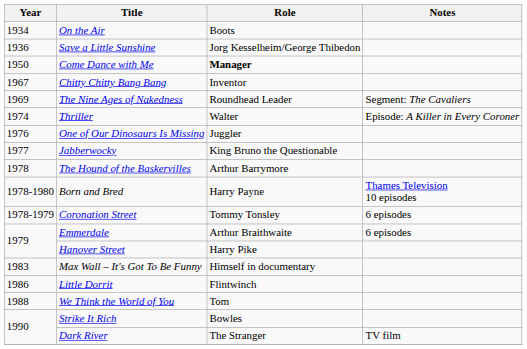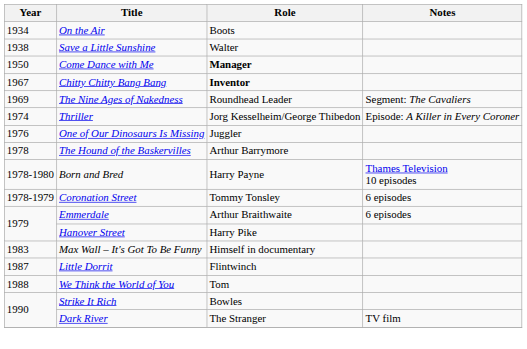 <table class="wikitable">
 <tr>
 <th>Year</th>
 <th>Title</th>
 <th>Role</th>
 <th>Notes</th>
 </tr>
 <tr>
 <td>1934</td>
 <td><em><a href='#'>On the Air</a></em></td>
 <td>Boots</td>
 <td></td>
 </tr>
 <tr>
-<td>1936</td>
+<td>1938</td>
 <td><em><a href='#'>Save a Little Sunshine</a></em></td>
-<td>Jorg Kesselheim/George Thibedon</td>
+<td>Walter</td>
 <td></td>
 </tr>
 <tr>
 <td>1950</td>
 <td><em><a href='#'>Come Dance with Me</a></em></td>
 <td><strong>Manager</strong></td>
 <td></td>
 </tr>
 <tr>
 <td>1967</td>
 <td><em><a href='#'>Chitty Chitty Bang Bang</a></em></td>
-<td>Inventor</td>
+<td><strong>Inventor</strong></td>
 <td></td>
 </tr>
 <tr>
 <td>1969</td>
 <td><em><a href='#'>The Nine Ages of Nakedness</a></em></td>
 <td>Roundhead Leader</td>
 <td>Segment: <em>The Cavaliers</em></td>
 </tr>
 <tr>
 <td>1974</td>
 <td><em><a href='#'>Thriller</a></em></td>
-<td>Walter</td>
+<td>Jorg Kesselheim/George Thibedon</td>
 <td>Episode: <em>A Killer in Every Coroner</em></td>
 </tr>
 <tr>
 <td>1976</td>
 <td><em><a href='#'>One of Our Dinosaurs Is Missing</a></em></td>
 <td>Juggler</td>
-<td></td>
-</tr>
-<tr>
-<td>1977</td>
-<td><em><a href='#'>Jabberwocky</a></em></td>
-<td>King Bruno the Questionable</td>
 <td></td>
 </tr>
 <tr>
 <td>1978</td>
 <td><em><a href='#'>The Hound of the Baskervilles</a></em></td>
 <td>Arthur Barrymore</td>
 </tr>
 <tr>
 <td>1978-1980</td>
 <td><em>Born and Bred</em></td>
 <td>Harry Payne</td>
 <td><a href='#'>Thames Television</a><br>10 episodes</td>
 </tr>
 <tr>
 <td>1978-1979</td>
 <td><em><a href='#'>Coronation Street</a></em></td>
 <td>Tommy Tonsley</td>
 <td>6 episodes</td>
 </tr>
 <tr>
 <td rowspan=2>1979</td>
 <td><em><a href='#'>Emmerdale</a></em></td>
 <td>Arthur Braithwaite</td>
 <td>6 episodes</td>
 </tr>
 <tr>
 <td><em><a href='#'>Hanover Street</a></em></td>
 <td>Harry Pike</td>
 <td></td>
 </tr>
 <tr>
 <td>1983</td>
 <td><em>Max Wall – It's Got To Be Funny</em></td>
 <td>Himself in documentary</td>
 <td></td>
 </tr>
 <tr>
-<td>1986</td>
+<td>1987</td>
 <td><em><a href='#'>Little Dorrit</a></em></td>
 <td>Flintwinch</td>
 <td></td>
 </tr>
 <tr>
 <td>1988</td>
 <td><em><a href='#'>We Think the World of You</a></em></td>
 <td>Tom</td>
 <td></td>
 </tr>
 <tr>
 <td rowspan=2>1990</td>
 <td><em><a href='#'>Strike It Rich</a></em></td>
 <td>Bowles</td>
 <td></td>
 </tr>
 <tr>
 <td><em><a href='#'>Dark River</a></em></td>
 <td>The Stranger</td>
 <td>TV film</td>
 </tr>
 <tr>
 </tr>
 </table>
